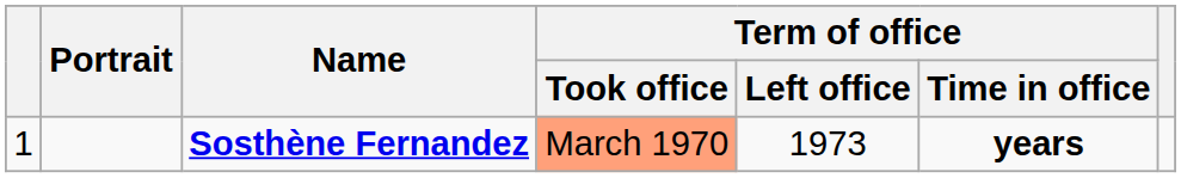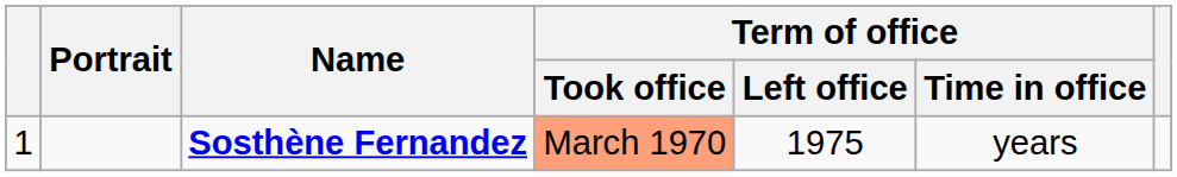 <table class="wikitable" style="text-align:center">
 <tr>
 <th rowspan=2></th>
 <th rowspan=2>Portrait</th>
 <th rowspan=2>Name<br></th>
 <th colspan=3>Term of office</th>
 <th rowspan=2></th>
 </tr>
 <tr>
 <th>Took office</th>
 <th>Left office</th>
 <th>Time in office</th>
 </tr>
 <tr>
 <td>1</td>
 <td></td>
 <td><strong><a href='#'>Sosthène Fernandez</a></strong><br></td>
 <td style="background: lightsalmon;">March 1970</td>
-<td>1973</td>
-<td><strong> years</strong></td>
+<td>1975</td>
+<td> years</td>
 <td></td>
 </tr>
 </table>
